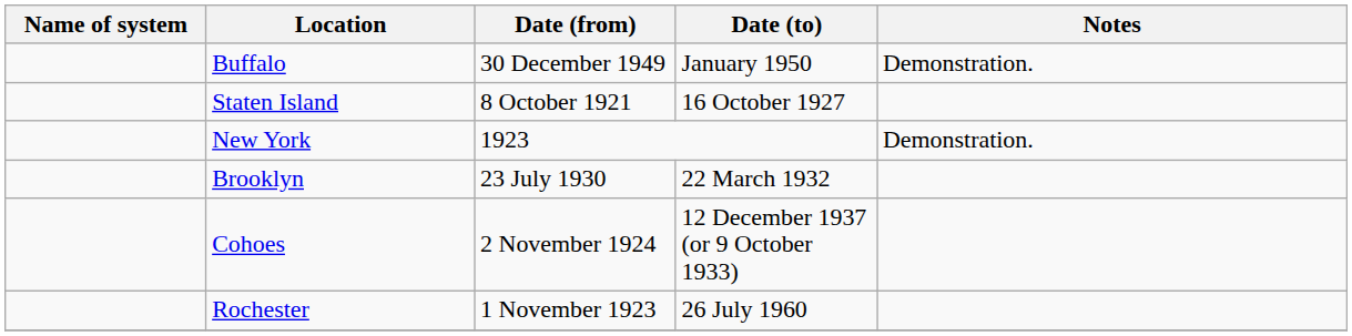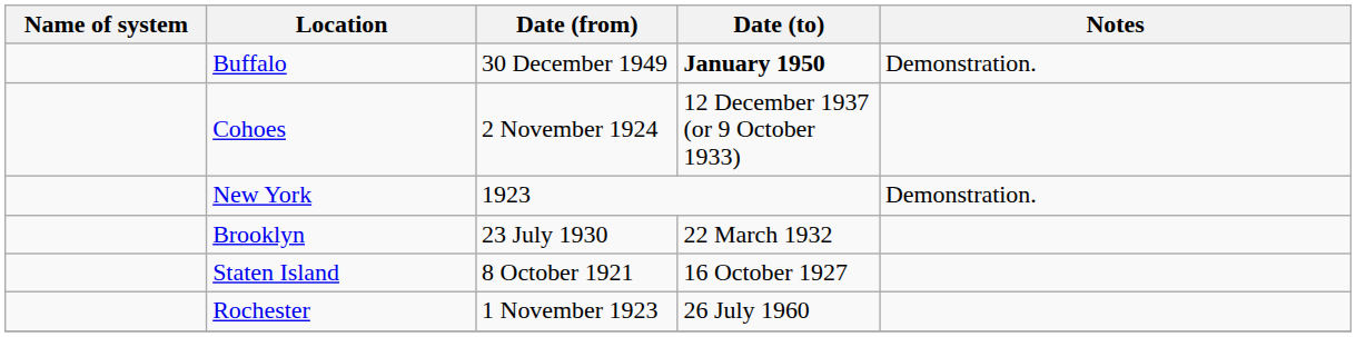 <table class="wikitable" width=100%>
 <tr>
 <th width=15%>Name of system</th>
 <th width=20%>Location</th>
 <th width=15%>Date (from)</th>
 <th width=15%>Date (to)</th>
 <th width=35%>Notes</th>
 </tr>
 <tr>
 <td> </td>
 <td><a href='#'>Buffalo</a></td>
 <td>30 December 1949</td>
-<td>January 1950</td>
+<td><strong>January 1950</strong></td>
 <td>Demonstration.</td>
 </tr>
 <tr>
 <td> </td>
-<td><a href='#'>Staten Island</a></td>
-<td>8 October 1921</td>
-<td>16 October 1927</td>
+<td><a href='#'>Cohoes</a></td>
+<td>2 November 1924</td>
+<td>12 December 1937 (or 9 October 1933)</td>
 <td> </td>
 </tr>
 <tr>
 <td> </td>
 <td><a href='#'>New York</a></td>
 <td colspan=2>1923</td>
 <td>Demonstration.</td>
 </tr>
 <tr>
 <td> </td>
 <td><a href='#'>Brooklyn</a></td>
 <td>23 July 1930</td>
 <td>22 March 1932</td>
 <td> </td>
 </tr>
 <tr>
 <td> </td>
-<td><a href='#'>Cohoes</a></td>
-<td>2 November 1924</td>
-<td>12 December 1937 (or 9 October 1933)</td>
+<td><a href='#'>Staten Island</a></td>
+<td>8 October 1921</td>
+<td>16 October 1927</td>
 <td> </td>
 </tr>
 <tr>
 <td> </td>
 <td><a href='#'>Rochester</a></td>
 <td>1 November 1923</td>
 <td>26 July 1960</td>
 <td> </td>
 </tr>
 <tr>
 </tr>
 </table>
